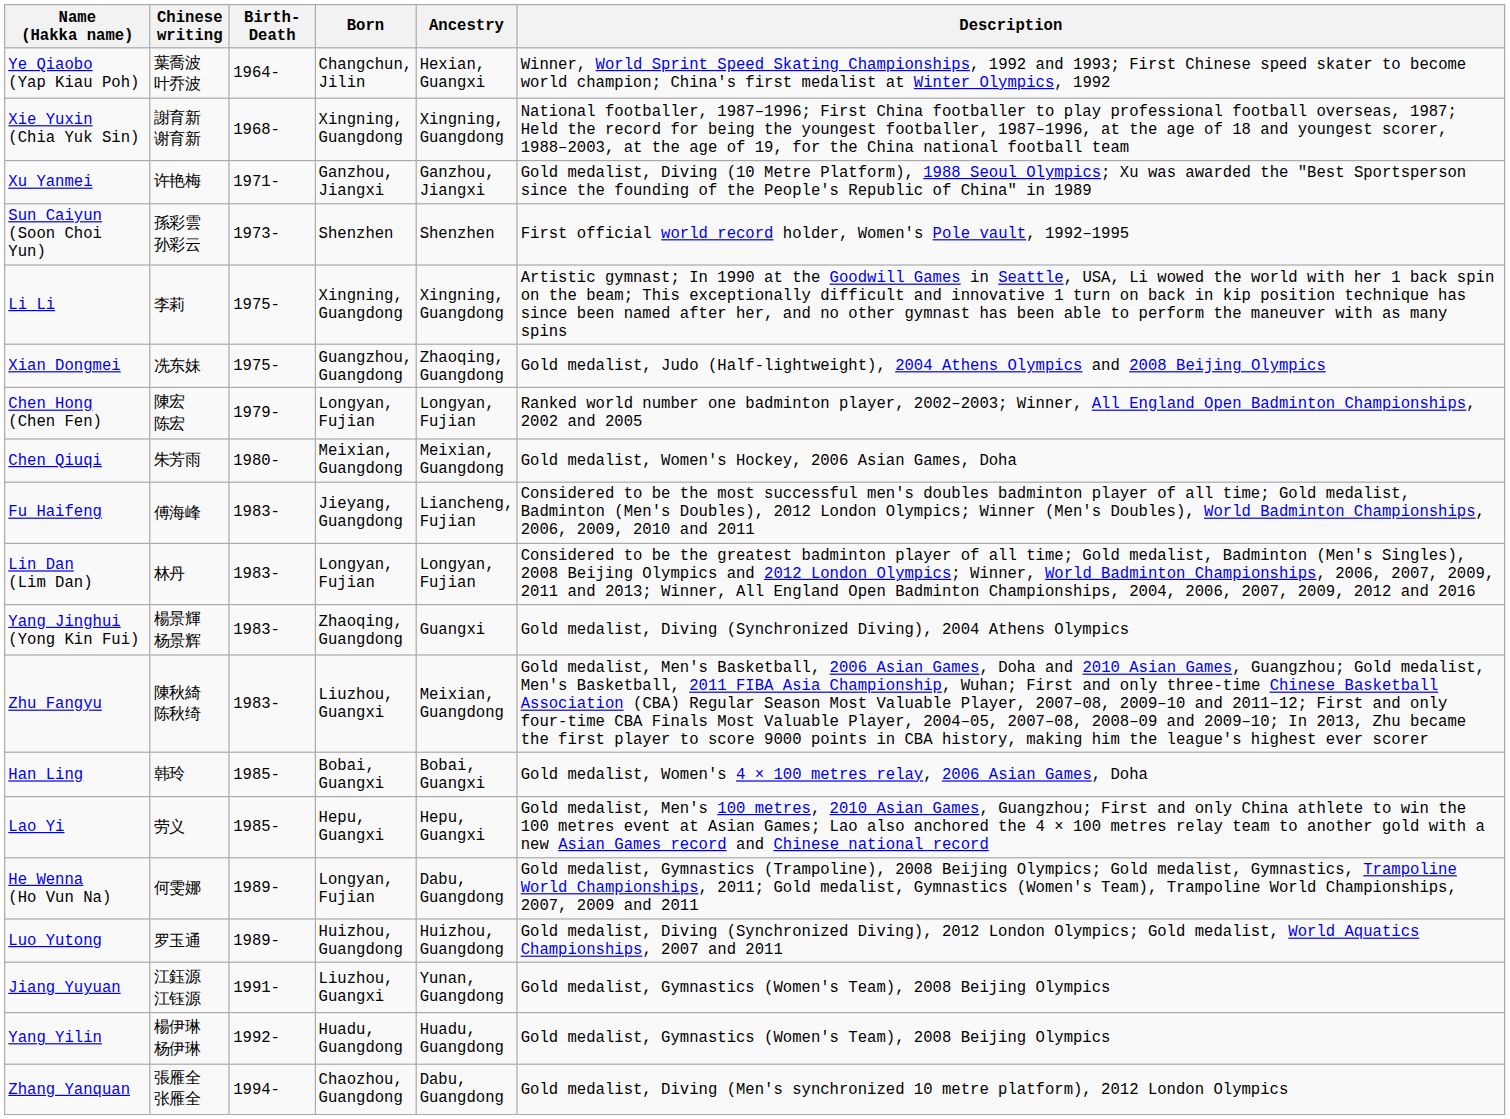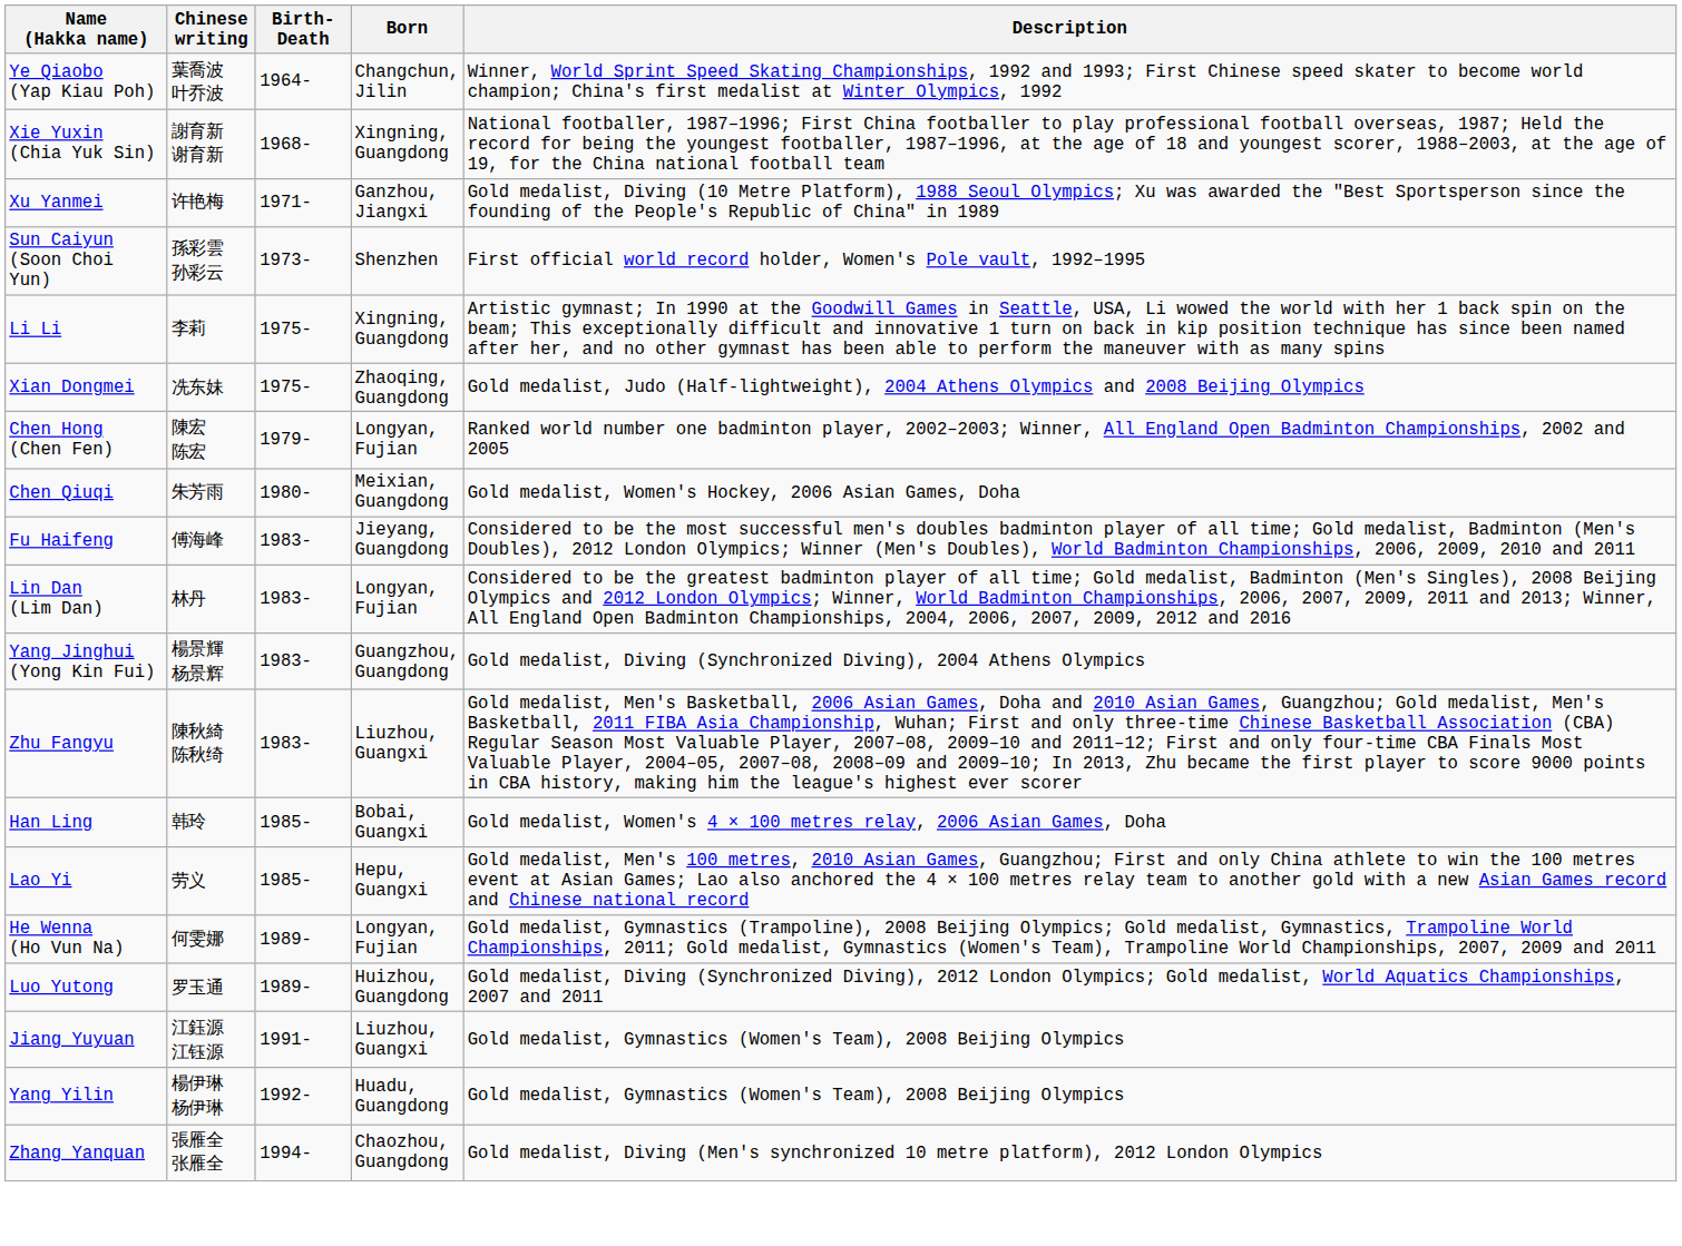 <table class="wikitable">
 <tr>
 <th width="115">Name<br>(Hakka name)</th>
 <th width="60">Chinese writing</th>
 <th width="65">Birth-Death</th>
 <th width="75">Born</th>
-<th width="75">Ancestry</th>
 <th>Description</th>
 </tr>
 <tr>
 <td><a href='#'>Ye Qiaobo</a><br>(Yap Kiau Poh)</td>
 <td>葉喬波<br>叶乔波</td>
 <td>1964-</td>
 <td>Changchun, Jilin</td>
-<td>Hexian, Guangxi</td>
 <td>Winner, <a href='#'>World Sprint Speed Skating Championships</a>, 1992 and 1993; First Chinese speed skater to become world champion; China's first medalist at <a href='#'>Winter Olympics</a>, 1992</td>
 </tr>
 <tr>
 <td><a href='#'>Xie Yuxin</a><br>(Chia Yuk Sin)</td>
 <td>謝育新<br>谢育新</td>
 <td>1968-</td>
-<td>Xingning, Guangdong</td>
 <td>Xingning, Guangdong</td>
 <td>National footballer, 1987–1996; First China footballer to play professional football overseas, 1987; Held the record for being the youngest footballer, 1987–1996, at the age of 18 and youngest scorer, 1988–2003, at the age of 19, for the China national football team</td>
 </tr>
 <tr>
 <td><a href='#'>Xu Yanmei</a></td>
 <td>许艳梅</td>
 <td>1971-</td>
 <td>Ganzhou, Jiangxi</td>
-<td>Ganzhou, Jiangxi</td>
 <td>Gold medalist, Diving (10 Metre Platform), <a href='#'>1988 Seoul Olympics</a>; Xu was awarded the "Best Sportsperson since the founding of the People's Republic of China" in 1989</td>
 </tr>
 <tr>
 <td><a href='#'>Sun Caiyun</a><br>(Soon Choi Yun)</td>
 <td>孫彩雲<br>孙彩云</td>
 <td>1973-</td>
-<td>Shenzhen</td>
 <td>Shenzhen</td>
 <td>First official <a href='#'>world record</a> holder, Women's <a href='#'>Pole vault</a>, 1992–1995</td>
 </tr>
 <tr>
 <td><a href='#'>Li Li</a></td>
 <td>李莉</td>
 <td>1975-</td>
 <td>Xingning, Guangdong</td>
-<td>Xingning, Guangdong</td>
 <td>Artistic gymnast; In 1990 at the <a href='#'>Goodwill Games</a> in <a href='#'>Seattle</a>, USA, Li wowed the world with her 1 back spin on the beam; This exceptionally difficult and innovative 1 turn on back in kip position technique has since been named after her, and no other gymnast has been able to perform the maneuver with as many spins</td>
 </tr>
 <tr>
 <td><a href='#'>Xian Dongmei</a></td>
 <td>冼东妹</td>
 <td>1975-</td>
-<td>Guangzhou, Guangdong</td>
 <td>Zhaoqing, Guangdong</td>
 <td>Gold medalist, Judo (Half-lightweight), <a href='#'>2004 Athens Olympics</a> and <a href='#'>2008 Beijing Olympics</a></td>
 </tr>
 <tr>
 <td><a href='#'>Chen Hong</a><br>(Chen Fen)</td>
 <td>陳宏<br>陈宏</td>
 <td>1979-</td>
 <td>Longyan, Fujian</td>
-<td>Longyan, Fujian</td>
 <td>Ranked world number one badminton player, 2002–2003; Winner, <a href='#'>All England Open Badminton Championships</a>, 2002 and 2005</td>
 </tr>
 <tr>
 <td><a href='#'>Chen Qiuqi</a></td>
 <td>朱芳雨</td>
 <td>1980-</td>
-<td>Meixian, Guangdong</td>
 <td>Meixian, Guangdong</td>
 <td>Gold medalist, Women's Hockey, 2006 Asian Games, Doha</td>
 </tr>
 <tr>
 <td><a href='#'>Fu Haifeng</a></td>
 <td>傅海峰</td>
 <td>1983-</td>
 <td>Jieyang, Guangdong</td>
-<td>Liancheng, Fujian</td>
 <td>Considered to be the most successful men's doubles badminton player of all time; Gold medalist, Badminton (Men's Doubles), 2012 London Olympics; Winner (Men's Doubles), <a href='#'>World Badminton Championships</a>, 2006, 2009, 2010 and 2011</td>
 </tr>
 <tr>
 <td><a href='#'>Lin Dan</a><br>(Lim Dan)</td>
 <td>林丹</td>
 <td>1983-</td>
 <td>Longyan, Fujian</td>
-<td>Longyan, Fujian</td>
 <td>Considered to be the greatest badminton player of all time; Gold medalist, Badminton (Men's Singles), 2008 Beijing Olympics and <a href='#'>2012 London Olympics</a>; Winner, <a href='#'>World Badminton Championships</a>, 2006, 2007, 2009, 2011 and 2013; Winner, All England Open Badminton Championships, 2004, 2006, 2007, 2009, 2012 and 2016</td>
 </tr>
 <tr>
 <td><a href='#'>Yang Jinghui</a><br>(Yong Kin Fui)</td>
 <td>楊景輝<br>杨景辉</td>
 <td>1983-</td>
-<td>Zhaoqing, Guangdong</td>
-<td>Guangxi</td>
+<td>Guangzhou, Guangdong</td>
 <td>Gold medalist, Diving (Synchronized Diving), 2004 Athens Olympics</td>
 </tr>
 <tr>
 <td><a href='#'>Zhu Fangyu</a></td>
 <td>陳秋綺<br>陈秋绮</td>
 <td>1983-</td>
 <td>Liuzhou, Guangxi</td>
-<td>Meixian, Guangdong</td>
 <td>Gold medalist, Men's Basketball, <a href='#'>2006 Asian Games</a>, Doha and <a href='#'>2010 Asian Games</a>, Guangzhou; Gold medalist, Men's Basketball, <a href='#'>2011 FIBA Asia Championship</a>, Wuhan; First and only three-time <a href='#'>Chinese Basketball Association</a> (CBA) Regular Season Most Valuable Player, 2007–08, 2009–10 and 2011–12; First and only four-time CBA Finals Most Valuable Player, 2004–05, 2007–08, 2008–09 and 2009–10; In 2013, Zhu became the first player to score 9000 points in CBA history, making him the league's highest ever scorer</td>
 </tr>
 <tr>
 <td><a href='#'>Han Ling</a></td>
 <td>韩玲</td>
 <td>1985-</td>
-<td>Bobai, Guangxi</td>
 <td>Bobai, Guangxi</td>
 <td>Gold medalist, Women's <a href='#'>4 × 100 metres relay</a>, <a href='#'>2006 Asian Games</a>, Doha</td>
 </tr>
 <tr>
 <td><a href='#'>Lao Yi</a></td>
 <td>劳义</td>
 <td>1985-</td>
 <td>Hepu, Guangxi</td>
-<td>Hepu, Guangxi</td>
 <td>Gold medalist, Men's <a href='#'>100 metres</a>, <a href='#'>2010 Asian Games</a>, Guangzhou; First and only China athlete to win the 100 metres event at Asian Games; Lao also anchored the 4 × 100 metres relay team to another gold with a new <a href='#'>Asian Games record</a> and <a href='#'>Chinese national record</a></td>
 </tr>
 <tr>
 <td><a href='#'>He Wenna</a><br>(Ho Vun Na)</td>
 <td>何雯娜</td>
 <td>1989-</td>
 <td>Longyan, Fujian</td>
-<td>Dabu, Guangdong</td>
 <td>Gold medalist, Gymnastics (Trampoline), 2008 Beijing Olympics; Gold medalist, Gymnastics, <a href='#'>Trampoline World Championships</a>, 2011; Gold medalist, Gymnastics (Women's Team), Trampoline World Championships, 2007, 2009 and 2011</td>
 </tr>
 <tr>
 <td><a href='#'>Luo Yutong</a></td>
 <td>罗玉通</td>
 <td>1989-</td>
-<td>Huizhou, Guangdong</td>
 <td>Huizhou, Guangdong</td>
 <td>Gold medalist, Diving (Synchronized Diving), 2012 London Olympics; Gold medalist, <a href='#'>World Aquatics Championships</a>, 2007 and 2011</td>
 </tr>
 <tr>
 <td><a href='#'>Jiang Yuyuan</a></td>
 <td>江鈺源<br> 江钰源</td>
 <td>1991-</td>
 <td>Liuzhou, Guangxi</td>
-<td>Yunan, Guangdong</td>
 <td>Gold medalist, Gymnastics (Women's Team), 2008 Beijing Olympics</td>
 </tr>
 <tr>
 <td><a href='#'>Yang Yilin</a></td>
 <td>楊伊琳<br>杨伊琳</td>
 <td>1992-</td>
-<td>Huadu, Guangdong</td>
 <td>Huadu, Guangdong</td>
 <td>Gold medalist, Gymnastics (Women's Team), 2008 Beijing Olympics</td>
 </tr>
 <tr>
 <td><a href='#'>Zhang Yanquan</a></td>
 <td>張雁全<br>张雁全</td>
 <td>1994-</td>
 <td>Chaozhou, Guangdong</td>
-<td>Dabu, Guangdong</td>
 <td>Gold medalist, Diving (Men's synchronized 10 metre platform), 2012 London Olympics</td>
 </tr>
 </table>
